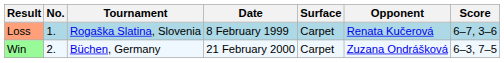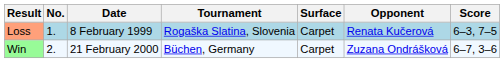 <table class="sortable wikitable" style="font-size:95%">
 <tr>
 <th>Result</th>
 <th>No.</th>
+<th>Date</th>
 <th>Tournament</th>
-<th>Date</th>
 <th>Surface</th>
 <th>Opponent</th>
 <th>Score</th>
 </tr>
 <tr bgcolor="lightblue">
 <td style="background:#ffa07a;">Loss</td>
 <td>1.</td>
+<td>8 February 1999</td>
 <td><a href='#'>Rogaška Slatina</a>, Slovenia</td>
-<td>8 February 1999</td>
 <td>Carpet</td>
 <td> <a href='#'>Renata Kučerová</a></td>
-<td>6–7, 3–6</td>
+<td>6–3, 7–5</td>
 </tr>
 <tr bgcolor=f0f8ff>
 <td style="background:#98fb98;">Win</td>
 <td>2.</td>
+<td>21 February 2000</td>
 <td><a href='#'>Büchen</a>, Germany</td>
-<td>21 February 2000</td>
 <td>Carpet</td>
 <td> <a href='#'>Zuzana Ondrášková</a></td>
-<td>6–3, 7–5</td>
+<td>6–7, 3–6</td>
 </tr>
 </table>
